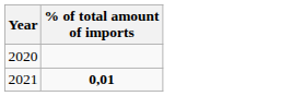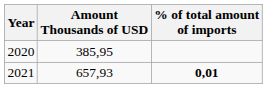 <table class="wikitable" style="text-align:center;">
 <tr>
 <th>Year</th>
+<th>Amount<br>Thousands of USD</th>
 <th>% of total amount <br> of imports</th>
 </tr>
 <tr>
 <td>2020</td>
+<td>385,95</td>
 <td></td>
 </tr>
 <tr>
 <td>2021</td>
+<td>657,93 </td>
 <td><strong>0,01</strong></td>
 </tr>
 </table>
